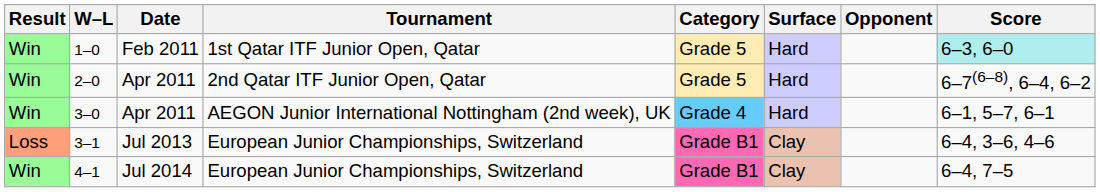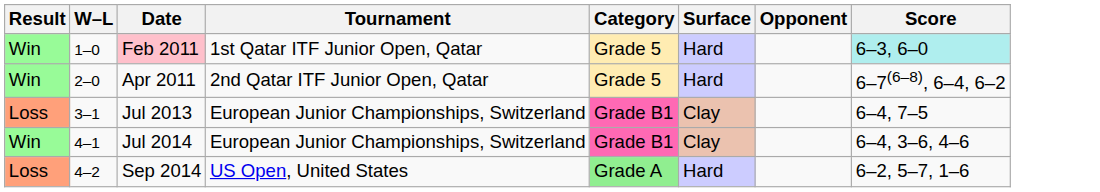 <table class="sortable wikitable">
 <tr>
 <th scope="col" style="width:40px;">Result</th>
 <th>W–L</th>
 <th scope="col">Date</th>
 <th scope="col">Tournament</th>
 <th scope="col">Category</th>
 <th scope="col">Surface</th>
 <th scope="col">Opponent</th>
 <th scope="col" class="unsortable">Score</th>
 </tr>
 <tr>
 <td bgcolor=98FB98>Win</td>
 <td><small>1–0</small></td>
-<td>Feb 2011</td>
+<td style="background: pink;">Feb 2011</td>
 <td>1st Qatar ITF Junior Open, Qatar</td>
 <td bgcolor="#ffecb2">Grade 5</td>
 <td style="background:#ccf;">Hard</td>
 <td></td>
 <td style="background: paleturquoise;">6–3, 6–0</td>
 </tr>
 <tr>
 <td bgcolor=98FB98>Win</td>
 <td><small>2–0</small></td>
 <td>Apr 2011</td>
 <td>2nd Qatar ITF Junior Open, Qatar</td>
 <td bgcolor="#ffecb2">Grade 5</td>
 <td style="background:#ccf;">Hard</td>
 <td></td>
 <td>6–7<sup>(6–8)</sup>, 6–4, 6–2</td>
 </tr>
 <tr>
-<td bgcolor=98FB98>Win</td>
-<td><small>3–0</small></td>
-<td>Apr 2011</td>
-<td>AEGON Junior International Nottingham (2nd week), UK</td>
-<td style="background:#6cf;">Grade 4</td>
-<td style="background:#ccf;">Hard</td>
-<td></td>
-<td>6–1, 5–7, 6–1</td>
-</tr>
-<tr>
 <td bgcolor=FFA07A>Loss</td>
 <td><small>3–1</small></td>
 <td>Jul 2013</td>
 <td>European Junior Championships, Switzerland</td>
 <td bgcolor="#ff69b4">Grade B1</td>
 <td bgcolor=EBC2AF>Clay</td>
 <td></td>
-<td>6–4, 3–6, 4–6</td>
+<td>6–4, 7–5</td>
 </tr>
 <tr>
 <td bgcolor=98FB98>Win</td>
 <td><small>4–1</small></td>
 <td>Jul 2014</td>
 <td>European Junior Championships, Switzerland</td>
 <td bgcolor="#ff69b4">Grade B1</td>
 <td bgcolor=EBC2AF>Clay</td>
 <td></td>
-<td>6–4, 7–5</td>
+<td>6–4, 3–6, 4–6</td>
+</tr>
+<tr>
+<td bgcolor=FFA07A>Loss</td>
+<td><small>4–2</small></td>
+<td>Sep 2014</td>
+<td><a href='#'>US Open</a>, United States</td>
+<td bgcolor="lightgreen">Grade A</td>
+<td style="background:#ccf;">Hard</td>
+<td></td>
+<td>6–2, 5–7, 1–6</td>
 </tr>
 </table>
